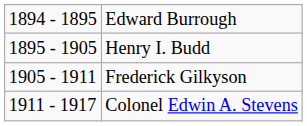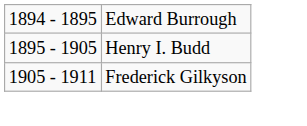 <table class="wikitable">
 <tr>
 <td>1894 - 1895</td>
 <td>Edward Burrough</td>
 </tr>
 <tr>
 <td>1895 - 1905</td>
 <td>Henry I. Budd</td>
 </tr>
 <tr>
 <td>1905 - 1911</td>
 <td>Frederick Gilkyson</td>
 </tr>
-<tr>
-<td>1911 - 1917</td>
-<td>Colonel <a href='#'>Edwin A. Stevens</a></td>
-</tr>
 </table>
